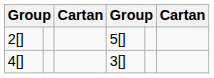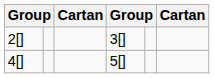 <table class=wikitable>
 <tr>
 <th colspan=2>Group</th>
 <th>Cartan</th>
 <th colspan=2>Group</th>
 <th>Cartan</th>
 </tr>
 <tr>
 <td>2[]</td>
 <td></td>
 <td></td>
-<td>5[]</td>
+<td>3[]</td>
 <td></td>
 <td></td>
 </tr>
 <tr>
 <td>4[]</td>
 <td></td>
 <td></td>
-<td>3[]</td>
+<td>5[]</td>
 <td></td>
 <td></td>
 </tr>
 </table>
